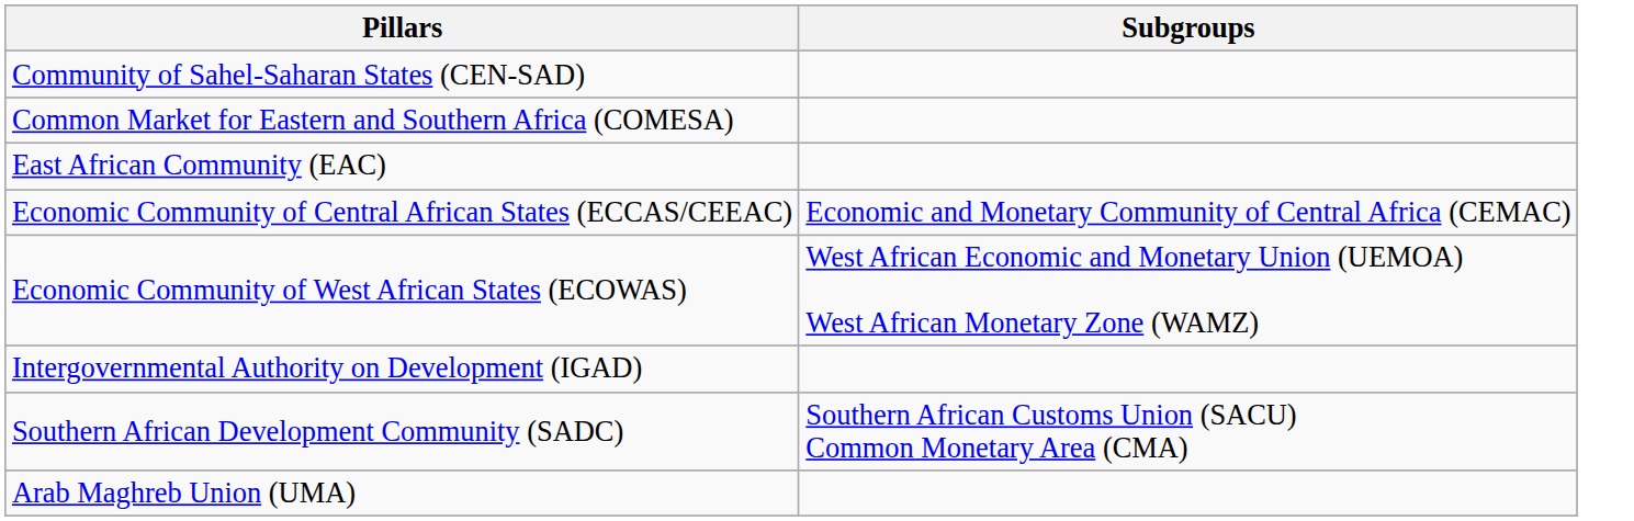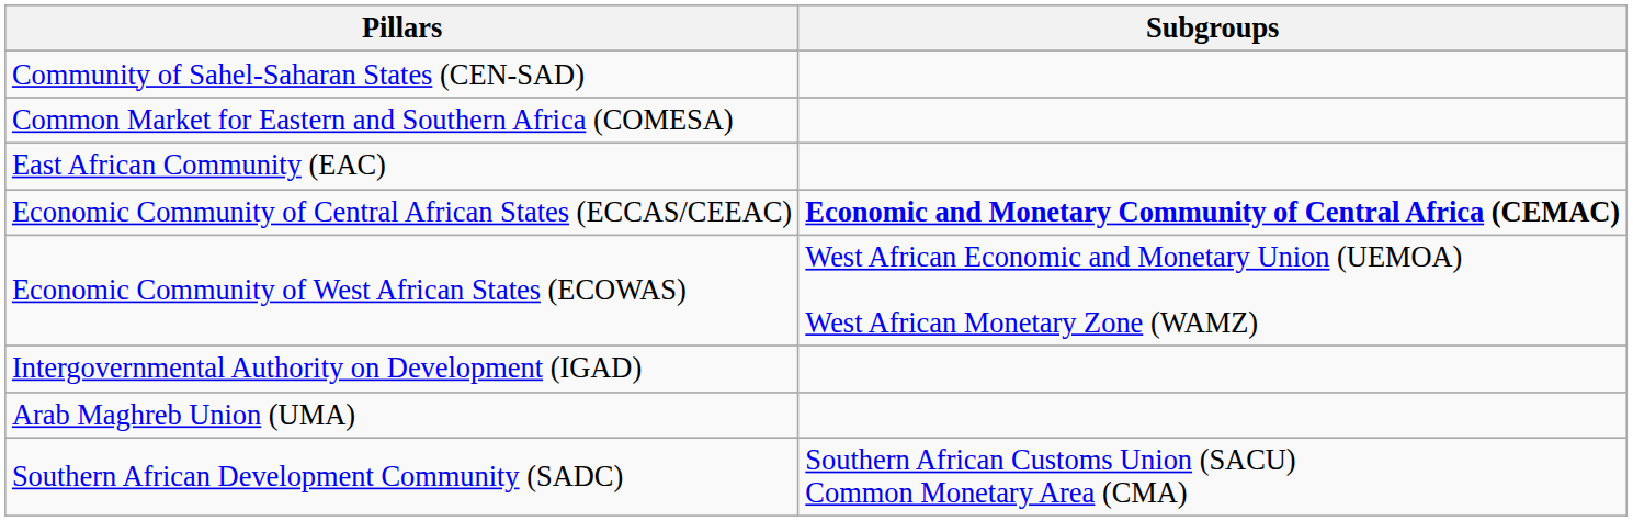 <table class="wikitable">
 <tr>
 <th>Pillars</th>
 <th>Subgroups</th>
 </tr>
 <tr>
 <td><a href='#'>Community of Sahel-Saharan States</a> (CEN-SAD)</td>
 <td></td>
 </tr>
 <tr>
 <td><a href='#'>Common Market for Eastern and Southern Africa</a> (COMESA)</td>
 <td></td>
 </tr>
 <tr>
 <td><a href='#'>East African Community</a> (EAC)</td>
 <td></td>
 </tr>
 <tr>
 <td><a href='#'>Economic Community of Central African States</a> (ECCAS/CEEAC)</td>
-<td><a href='#'>Economic and Monetary Community of Central Africa</a> (CEMAC)</td>
+<td><strong><a href='#'>Economic and Monetary Community of Central Africa</a> (CEMAC)</strong></td>
 </tr>
 <tr>
 <td><a href='#'>Economic Community of West African States</a> (ECOWAS)</td>
 <td><a href='#'>West African Economic and Monetary Union</a> (UEMOA)<br><br><a href='#'>West African Monetary Zone</a> (WAMZ)</td>
 </tr>
 <tr>
 <td><a href='#'>Intergovernmental Authority on Development</a> (IGAD)</td>
 <td></td>
 </tr>
 <tr>
+<td><a href='#'>Arab Maghreb Union</a> (UMA)</td>
+<td></td>
+</tr>
+<tr>
 <td><a href='#'>Southern African Development Community</a> (SADC)</td>
 <td><a href='#'>Southern African Customs Union</a> (SACU) <br> <a href='#'>Common Monetary Area</a> (CMA)</td>
 </tr>
-<tr>
-<td><a href='#'>Arab Maghreb Union</a> (UMA)</td>
-<td></td>
-</tr>
 </table>
